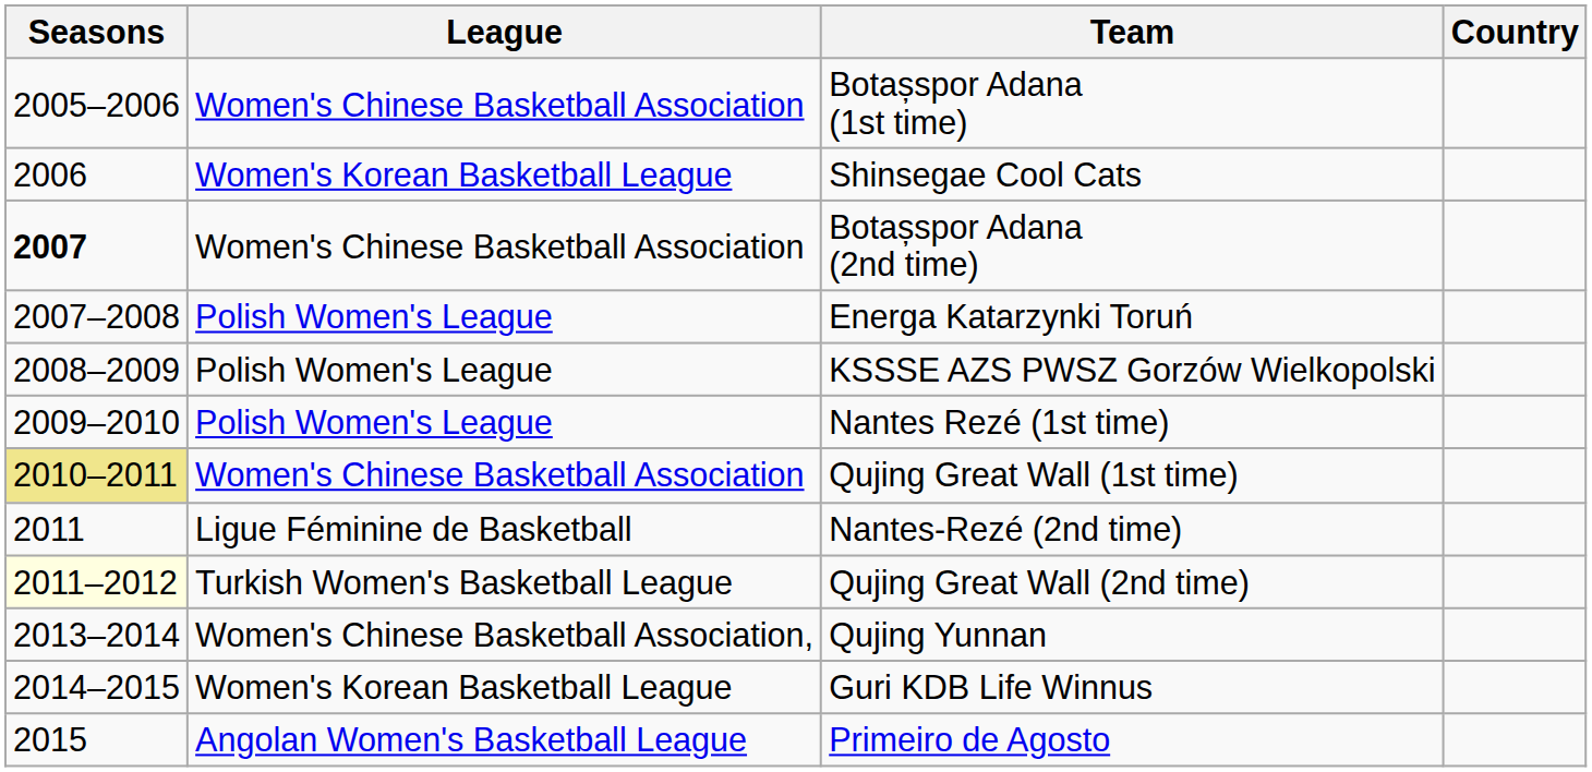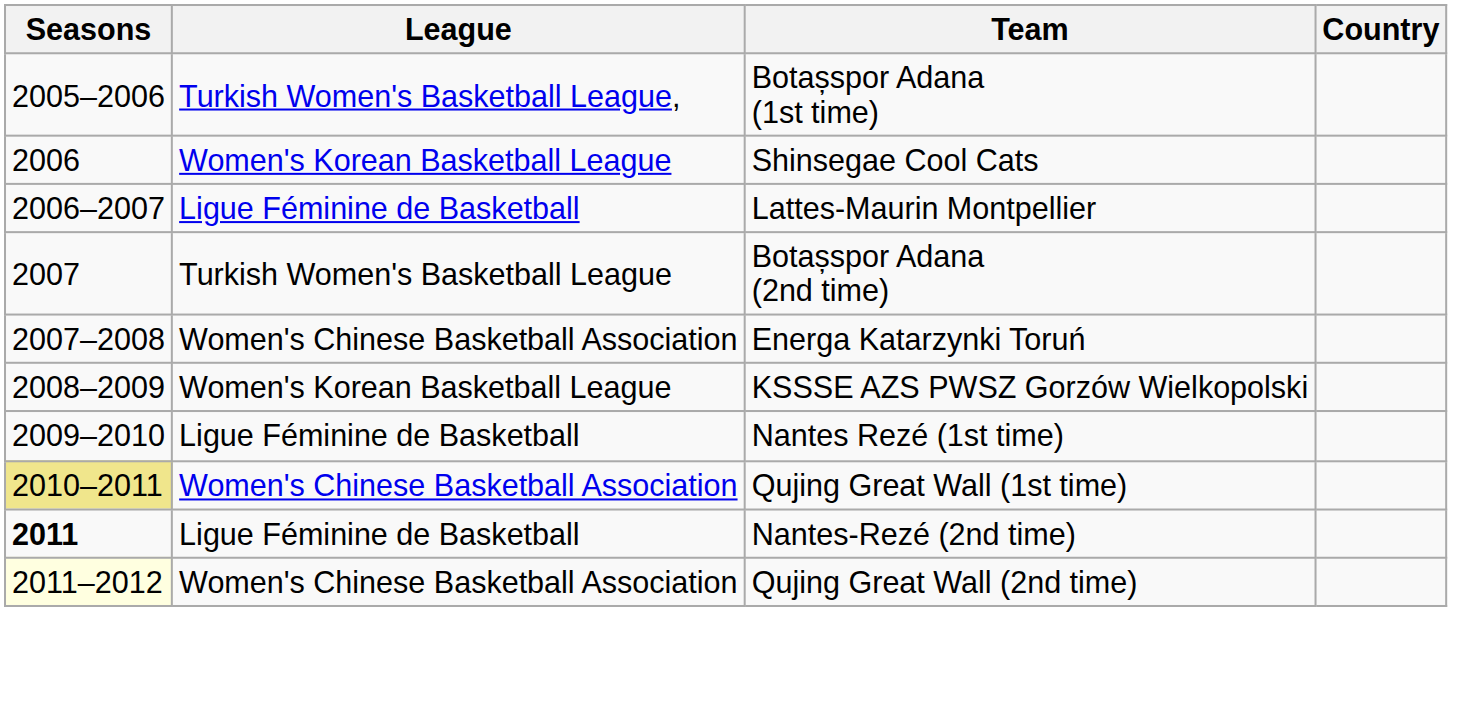 <table class="wikitable" style="font-size: 95%;">
 <tr>
 <th>Seasons</th>
 <th>League</th>
 <th>Team</th>
 <th>Country</th>
 </tr>
 <tr>
 <td>2005–2006</td>
-<td><a href='#'>Women's Chinese Basketball Association</a></td>
+<td><a href='#'>Turkish Women's Basketball League</a>,</td>
 <td>Botașspor Adana<br>(1st time)</td>
 <td></td>
 </tr>
 <tr>
 <td>2006</td>
 <td><a href='#'>Women's Korean Basketball League</a></td>
 <td>Shinsegae Cool Cats</td>
 <td></td>
 </tr>
 <tr>
-<td><strong>2007</strong></td>
-<td>Women's Chinese Basketball Association</td>
+<td>2006–2007</td>
+<td><a href='#'>Ligue Féminine de Basketball</a></td>
+<td>Lattes-Maurin Montpellier</td>
+<td></td>
+</tr>
+<tr>
+<td>2007</td>
+<td>Turkish Women's Basketball League</td>
 <td>Botașspor Adana<br>(2nd time)</td>
 <td></td>
 </tr>
 <tr>
 <td>2007–2008</td>
-<td><a href='#'>Polish Women's League</a></td>
+<td>Women's Chinese Basketball Association</td>
 <td>Energa Katarzynki Toruń</td>
 <td></td>
 </tr>
 <tr>
 <td>2008–2009</td>
-<td>Polish Women's League</td>
+<td>Women's Korean Basketball League</td>
 <td>KSSSE AZS PWSZ Gorzów Wielkopolski</td>
 <td></td>
 </tr>
 <tr>
 <td>2009–2010</td>
-<td><a href='#'>Polish Women's League</a></td>
+<td>Ligue Féminine de Basketball</td>
 <td>Nantes Rezé (1st time)</td>
 <td></td>
 </tr>
 <tr>
 <td style="background: khaki;">2010–2011</td>
 <td><a href='#'>Women's Chinese Basketball Association</a></td>
 <td>Qujing Great Wall (1st time)</td>
 <td></td>
 </tr>
 <tr>
-<td>2011</td>
+<td><strong>2011</strong></td>
 <td>Ligue Féminine de Basketball</td>
 <td>Nantes-Rezé (2nd time)</td>
 <td></td>
 </tr>
 <tr>
 <td style="background: lightyellow;">2011–2012</td>
-<td>Turkish Women's Basketball League</td>
+<td>Women's Chinese Basketball Association</td>
 <td>Qujing Great Wall (2nd time)</td>
 <td></td>
 </tr>
-<tr>
-<td>2013–2014</td>
-<td>Women's Chinese Basketball Association,</td>
-<td>Qujing Yunnan</td>
-<td></td>
-</tr>
-<tr>
-<td>2014–2015</td>
-<td>Women's Korean Basketball League</td>
-<td>Guri KDB Life Winnus</td>
-<td></td>
-</tr>
-<tr>
-<td>2015</td>
-<td><a href='#'>Angolan Women's Basketball League</a></td>
-<td><a href='#'>Primeiro de Agosto</a></td>
-<td></td>
-</tr>
 </table>
